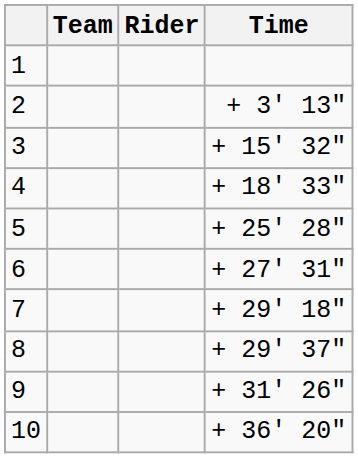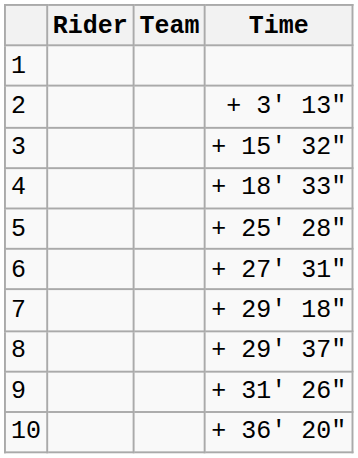 <table class="wikitable">
 <tr>
 <th></th>
+<th>Rider</th>
 <th>Team</th>
-<th>Rider</th>
 <th>Time</th>
 </tr>
 <tr>
 <td>1</td>
+<td> </td>
 <td></td>
-<td> </td>
 <td style="text-align:right;"></td>
 </tr>
 <tr>
 <td>2</td>
 <td></td>
 <td></td>
 <td style="text-align:right;">+ 3' 13"</td>
 </tr>
 <tr>
 <td>3</td>
 <td></td>
 <td></td>
 <td style="text-align:right;">+ 15' 32"</td>
 </tr>
 <tr>
 <td>4</td>
 <td></td>
 <td></td>
 <td style="text-align:right;">+ 18' 33"</td>
 </tr>
 <tr>
 <td>5</td>
 <td></td>
 <td></td>
 <td style="text-align:right;">+ 25' 28"</td>
 </tr>
 <tr>
 <td>6</td>
 <td></td>
 <td></td>
 <td style="text-align:right;">+ 27' 31"</td>
 </tr>
 <tr>
 <td>7</td>
 <td></td>
 <td></td>
 <td style="text-align:right;">+ 29' 18"</td>
 </tr>
 <tr>
 <td>8</td>
 <td></td>
 <td></td>
 <td style="text-align:right;">+ 29' 37"</td>
 </tr>
 <tr>
 <td>9</td>
 <td></td>
 <td></td>
 <td style="text-align:right;">+ 31' 26"</td>
 </tr>
 <tr>
 <td>10</td>
 <td></td>
 <td></td>
 <td style="text-align:right;">+ 36' 20"</td>
 </tr>
 </table>
